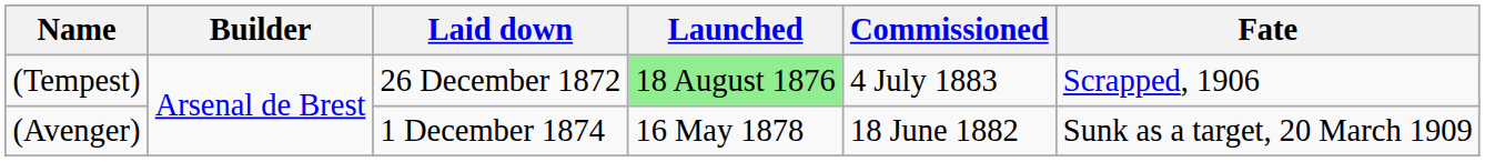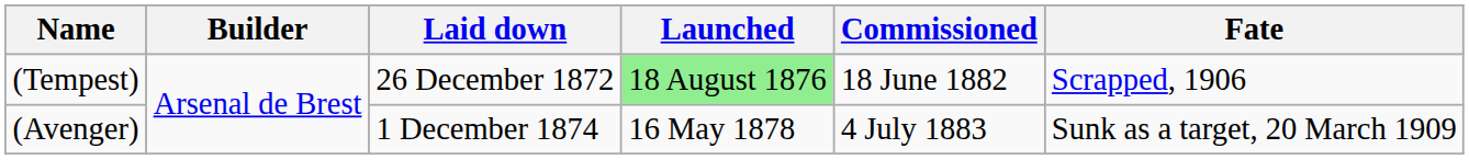 <table class="wikitable">
 <tr>
 <th>Name</th>
 <th>Builder</th>
 <th><a href='#'>Laid down</a></th>
 <th><a href='#'>Launched</a></th>
 <th><a href='#'>Commissioned</a></th>
 <th>Fate</th>
 </tr>
 <tr>
 <td> (Tempest)</td>
 <td rowspan=2><a href='#'>Arsenal de Brest</a></td>
 <td>26 December 1872</td>
 <td style="background: lightgreen;">18 August 1876</td>
-<td>4 July 1883</td>
+<td>18 June 1882</td>
 <td><a href='#'>Scrapped</a>, 1906</td>
 </tr>
 <tr>
 <td> (Avenger)</td>
 <td>1 December 1874</td>
 <td>16 May 1878</td>
-<td>18 June 1882</td>
+<td>4 July 1883</td>
 <td>Sunk as a target, 20 March 1909</td>
 </tr>
 </table>
